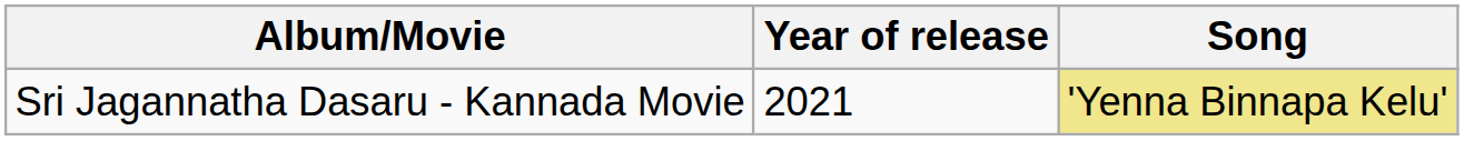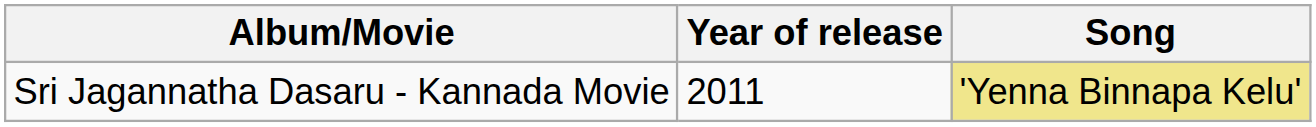 <table class="wikitable sortable">
 <tr>
 <th>Album/Movie</th>
 <th>Year of release</th>
 <th>Song</th>
 </tr>
 <tr>
 <td>Sri Jagannatha Dasaru - Kannada Movie</td>
-<td>2021</td>
+<td>2011</td>
 <td style="background: khaki;">'Yenna Binnapa Kelu'<br></td>
 </tr>
 </table>
